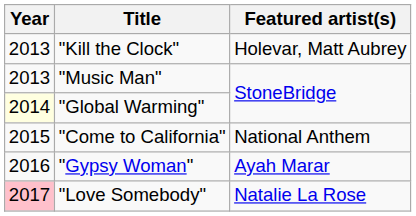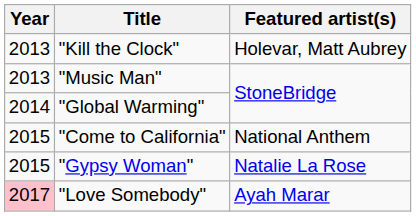 <table class="wikitable">
 <tr>
 <th>Year</th>
 <th>Title</th>
 <th>Featured artist(s)</th>
 </tr>
 <tr>
 <td>2013</td>
 <td>"Kill the Clock"</td>
 <td>Holevar, Matt Aubrey</td>
 </tr>
 <tr>
 <td>2013</td>
 <td>"Music Man"</td>
 <td rowspan="2"><a href='#'>StoneBridge</a></td>
 </tr>
 <tr>
-<td style="background: lightyellow;">2014</td>
+<td>2014</td>
 <td>"Global Warming"</td>
 </tr>
 <tr>
 <td>2015</td>
 <td>"Come to California"</td>
 <td>National Anthem</td>
 </tr>
 <tr>
-<td>2016</td>
+<td>2015</td>
 <td>"<a href='#'>Gypsy Woman</a>"</td>
-<td><a href='#'>Ayah Marar</a></td>
+<td><a href='#'>Natalie La Rose</a></td>
 </tr>
 <tr>
 <td style="background: pink;">2017</td>
 <td>"Love Somebody"</td>
-<td><a href='#'>Natalie La Rose</a></td>
+<td><a href='#'>Ayah Marar</a></td>
 </tr>
 </table>
